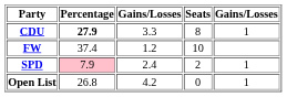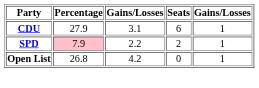 <table border="1">
 <tr>
 <th>Party</th>
 <th>Percentage</th>
 <th>Gains/Losses</th>
 <th>Seats</th>
 <th>Gains/Losses</th>
 </tr>
 <tr>
 <th><a href='#'>CDU</a></th>
-<td align="center"><strong>27.9</strong></td>
-<td align="center"> 3.3</td>
-<td align="center">8</td>
+<td align="center">27.9</td>
+<td align="center"> 3.1</td>
+<td align="center">6</td>
 <td align="center"> 1</td>
-</tr>
-<tr>
-<th><a href='#'>FW</a></th>
-<td align="center">37.4</td>
-<td align="center"> 1.2</td>
-<td align="center">10</td>
-<td align="center"></td>
 </tr>
 <tr>
 <th><a href='#'>SPD</a></th>
 <td align="center" style="background: pink;">7.9</td>
-<td align="center"> 2.4</td>
+<td align="center"> 2.2</td>
 <td align="center">2</td>
 <td align="center"> 1</td>
 </tr>
 <tr>
 <th>Open List</th>
 <td align="center">26.8</td>
 <td align="center"> 4.2</td>
 <td align="center">0</td>
 <td align="center"> 1</td>
 </tr>
 </table>
